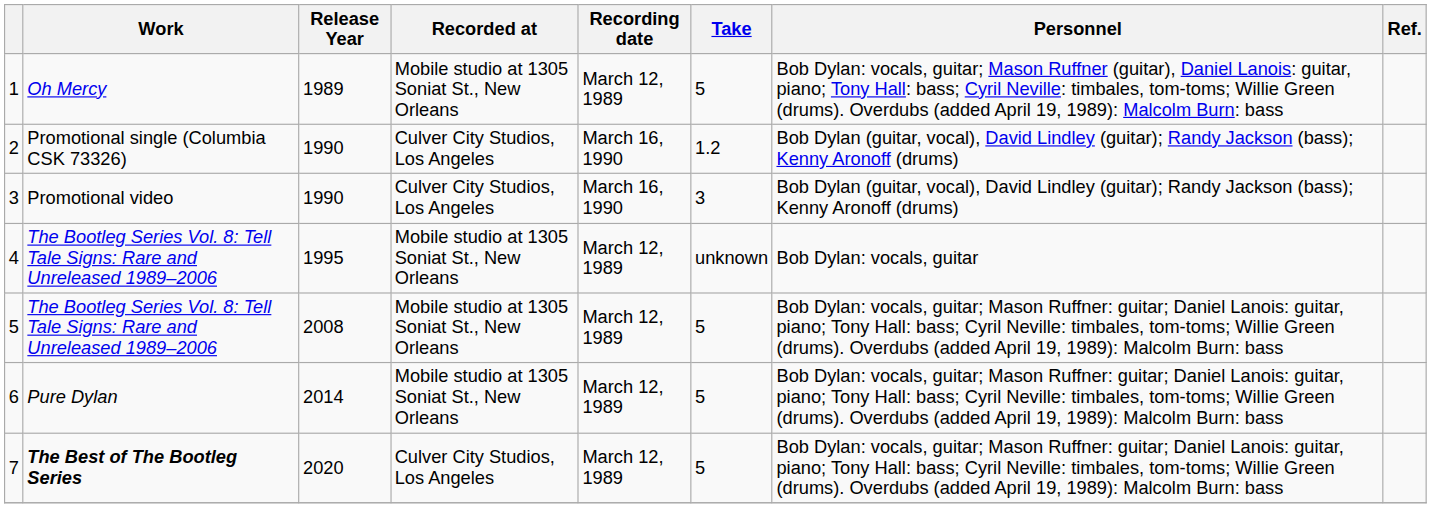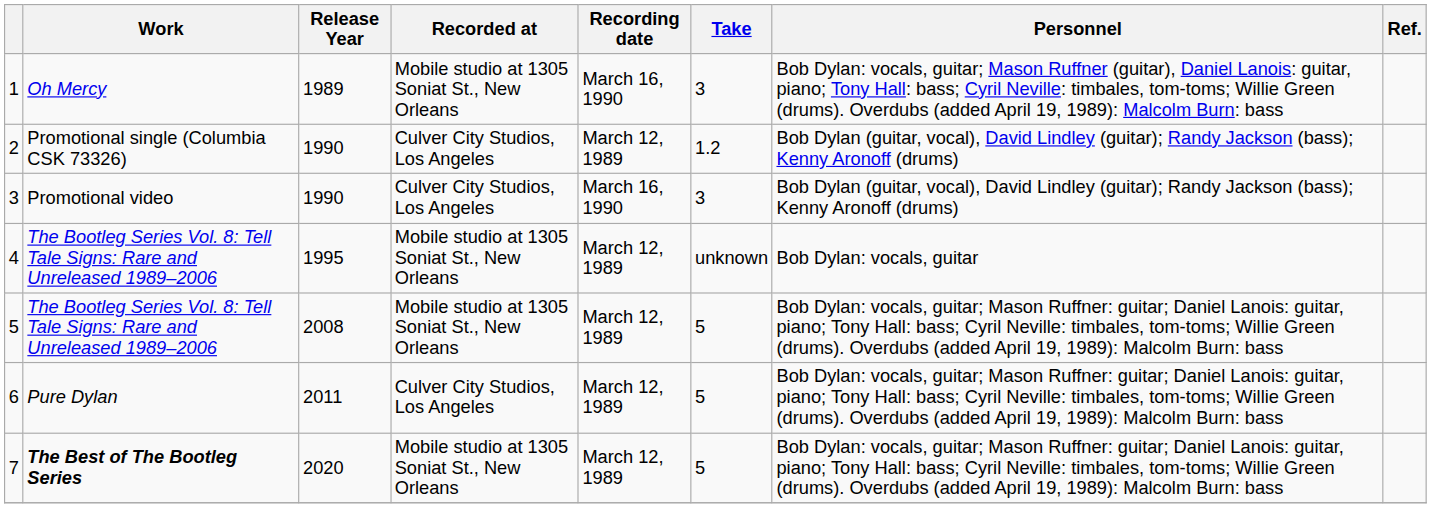 <table class="wikitable sortable">
 <tr>
 <th></th>
 <th>Work</th>
 <th>Release Year</th>
 <th>Recorded at</th>
 <th>Recording date</th>
 <th><a href='#'>Take</a></th>
 <th>Personnel</th>
 <th class=unsortable>Ref.</th>
 </tr>
 <tr>
 <td>1</td>
 <td><em><a href='#'>Oh Mercy</a></em></td>
 <td>1989</td>
 <td>Mobile studio at 1305 Soniat St., New Orleans</td>
-<td>March 12, 1989</td>
-<td>5</td>
+<td>March 16, 1990</td>
+<td>3</td>
 <td>Bob Dylan: vocals, guitar; <a href='#'>Mason Ruffner</a> (guitar), <a href='#'>Daniel Lanois</a>: guitar, piano; <a href='#'>Tony Hall</a>: bass; <a href='#'>Cyril Neville</a>: timbales, tom-toms; Willie Green (drums). Overdubs (added April 19, 1989): <a href='#'>Malcolm Burn</a>: bass</td>
 <td></td>
 </tr>
 <tr>
 <td>2</td>
 <td>Promotional single (Columbia CSK 73326)</td>
 <td>1990</td>
 <td>Culver City Studios, Los Angeles</td>
-<td>March 16, 1990</td>
+<td>March 12, 1989</td>
 <td>1.2</td>
 <td>Bob Dylan (guitar, vocal), <a href='#'>David Lindley</a> (guitar); <a href='#'>Randy Jackson</a> (bass); <a href='#'>Kenny Aronoff</a> (drums)</td>
 <td></td>
 </tr>
 <tr>
 <td>3</td>
 <td>Promotional video</td>
 <td>1990</td>
 <td>Culver City Studios, Los Angeles</td>
 <td>March 16, 1990</td>
 <td>3</td>
 <td>Bob Dylan (guitar, vocal), David Lindley (guitar); Randy Jackson (bass); Kenny Aronoff (drums)</td>
 <td></td>
 </tr>
 <tr>
 <td>4</td>
 <td><em><a href='#'>The Bootleg Series Vol. 8: Tell Tale Signs: Rare and Unreleased 1989–2006</a></em></td>
 <td>1995</td>
 <td>Mobile studio at 1305 Soniat St., New Orleans</td>
 <td>March 12, 1989</td>
 <td>unknown</td>
 <td>Bob Dylan: vocals, guitar</td>
 <td></td>
 </tr>
 <tr>
 <td>5</td>
 <td><em><a href='#'>The Bootleg Series Vol. 8: Tell Tale Signs: Rare and Unreleased 1989–2006</a></em></td>
 <td>2008</td>
 <td>Mobile studio at 1305 Soniat St., New Orleans</td>
 <td>March 12, 1989</td>
 <td>5</td>
 <td>Bob Dylan: vocals, guitar; Mason Ruffner: guitar; Daniel Lanois: guitar, piano; Tony Hall: bass; Cyril Neville: timbales, tom-toms; Willie Green (drums). Overdubs (added April 19, 1989): Malcolm Burn: bass</td>
 <td></td>
 </tr>
 <tr>
 <td>6</td>
 <td><em>Pure Dylan</em></td>
-<td>2014</td>
-<td>Mobile studio at 1305 Soniat St., New Orleans</td>
+<td>2011</td>
+<td>Culver City Studios, Los Angeles</td>
 <td>March 12, 1989</td>
 <td>5</td>
 <td>Bob Dylan: vocals, guitar; Mason Ruffner: guitar; Daniel Lanois: guitar, piano; Tony Hall: bass; Cyril Neville: timbales, tom-toms; Willie Green (drums). Overdubs (added April 19, 1989): Malcolm Burn: bass</td>
 <td></td>
 </tr>
 <tr>
 <td>7</td>
 <td><strong><em>The Best of The Bootleg Series</em></strong></td>
 <td>2020</td>
-<td>Culver City Studios, Los Angeles</td>
+<td>Mobile studio at 1305 Soniat St., New Orleans</td>
 <td>March 12, 1989</td>
 <td>5</td>
 <td>Bob Dylan: vocals, guitar; Mason Ruffner: guitar; Daniel Lanois: guitar, piano; Tony Hall: bass; Cyril Neville: timbales, tom-toms; Willie Green (drums). Overdubs (added April 19, 1989): Malcolm Burn: bass</td>
 <td></td>
 </tr>
 <tr>
 </tr>
 </table>
